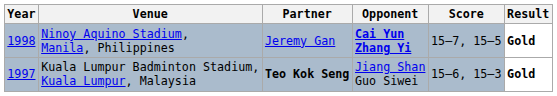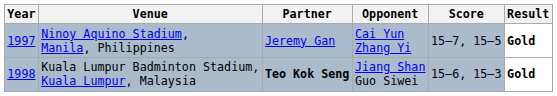 <table class="sortable wikitable" style="font-size: 90%;">
 <tr>
 <th>Year</th>
 <th>Venue</th>
 <th>Partner</th>
 <th>Opponent</th>
 <th>Score</th>
 <th>Result</th>
 </tr>
 <tr style="background:#AABBCC">
-<td align="center"><a href='#'>1998</a></td>
+<td align="center"><a href='#'>1997</a></td>
 <td align="left"><a href='#'>Ninoy Aquino Stadium</a>,<br><a href='#'>Manila</a>, Philippines</td>
 <td align="left"> <a href='#'>Jeremy Gan</a></td>
-<td align="left"><strong> <a href='#'>Cai Yun</a><br> <a href='#'>Zhang Yi</a></strong></td>
+<td align="left"> <a href='#'>Cai Yun</a><br> <a href='#'>Zhang Yi</a></td>
 <td align="left">15–7, 15–5</td>
 <td style="text-align:left; background:white"> <strong>Gold</strong></td>
 </tr>
 <tr style="background:#AABBCC">
-<td align="center"><a href='#'>1997</a></td>
+<td align="center"><a href='#'>1998</a></td>
 <td align="left">Kuala Lumpur Badminton Stadium,<br><a href='#'>Kuala Lumpur</a>, Malaysia</td>
 <td align="left"><strong> Teo Kok Seng</strong></td>
 <td align="left"> <a href='#'>Jiang Shan</a><br> Guo Siwei</td>
 <td align="left">15–6, 15–3</td>
 <td style="text-align:left; background:white"> <strong>Gold</strong></td>
 </tr>
 </table>
